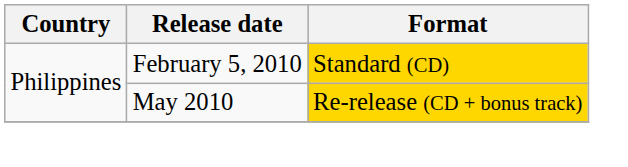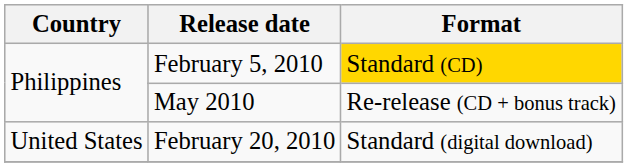 <table class="wikitable">
 <tr>
 <th>Country</th>
 <th>Release date</th>
 <th>Format</th>
 </tr>
 <tr>
 <td rowspan=2>Philippines</td>
 <td>February 5, 2010</td>
 <td style="background: gold;">Standard <small>(CD)</small></td>
 </tr>
 <tr>
 <td>May 2010</td>
-<td style="background: gold;">Re-release <small>(CD + bonus track)</small></td>
+<td>Re-release <small>(CD + bonus track)</small></td>
+</tr>
+<tr>
+<td>United States</td>
+<td>February 20, 2010</td>
+<td>Standard <small>(digital download)</small></td>
 </tr>
 <tr>
 </tr>
 </table>
